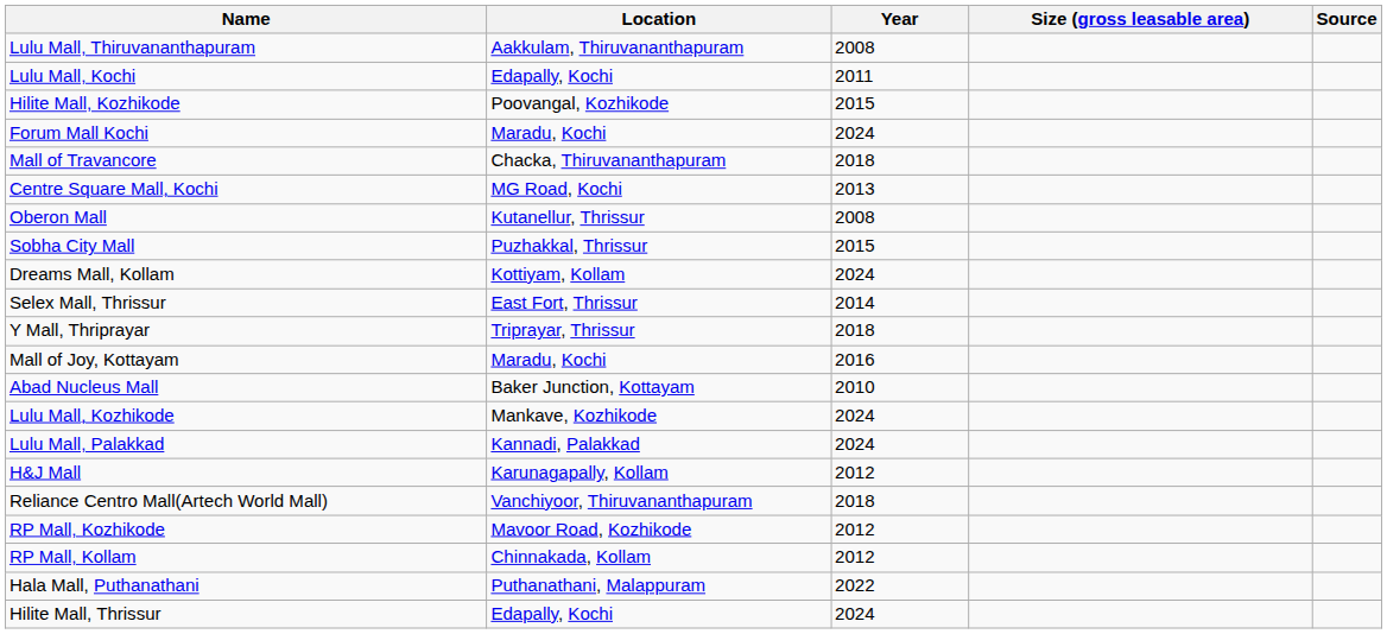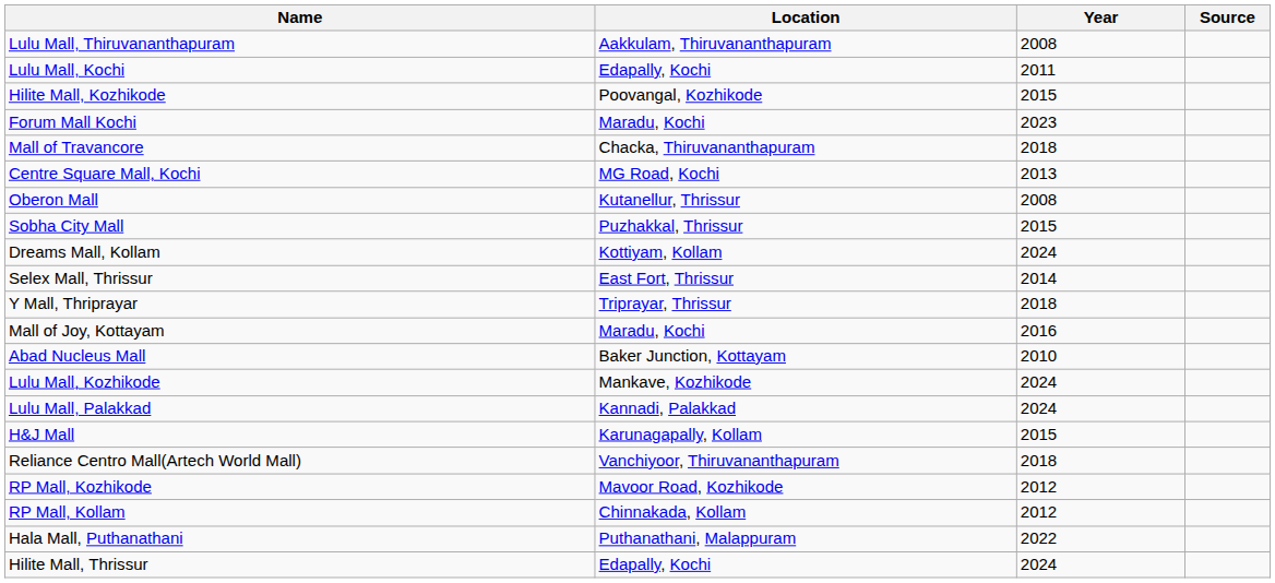 <table class="wikitable sortable">
 <tr>
 <th style="width:35%;">Name</th>
 <th style="width:25%;">Location</th>
 <th style="width:10%;">Year</th>
-<th style="width:25%;">Size (<a href='#'>gross leasable area</a>)</th>
 <th style="width:5%;">Source</th>
 </tr>
 <tr>
 <td><a href='#'>Lulu Mall, Thiruvananthapuram</a></td>
 <td><a href='#'>Aakkulam</a>, <a href='#'>Thiruvananthapuram</a></td>
 <td>2008</td>
 <td></td>
-<td></td>
 </tr>
 <tr>
 <td><a href='#'>Lulu Mall, Kochi</a></td>
 <td><a href='#'>Edapally</a>, <a href='#'>Kochi</a></td>
 <td>2011</td>
-<td></td>
 <td></td>
 </tr>
 <tr>
 <td><a href='#'>Hilite Mall, Kozhikode</a></td>
 <td>Poovangal, <a href='#'>Kozhikode</a></td>
 <td>2015</td>
 <td></td>
-<td></td>
 </tr>
 <tr>
 <td><a href='#'>Forum Mall Kochi</a></td>
 <td><a href='#'>Maradu</a>, <a href='#'>Kochi</a></td>
-<td>2024</td>
-<td></td>
+<td>2023</td>
 <td></td>
 </tr>
 <tr>
 <td><a href='#'>Mall of Travancore</a></td>
 <td>Chacka, <a href='#'>Thiruvananthapuram</a></td>
 <td>2018</td>
 <td></td>
-<td></td>
 </tr>
 <tr>
 <td><a href='#'>Centre Square Mall, Kochi</a></td>
 <td><a href='#'>MG Road</a>, <a href='#'>Kochi</a></td>
 <td>2013</td>
-<td></td>
 <td></td>
 </tr>
 <tr>
 <td><a href='#'>Oberon Mall</a></td>
 <td><a href='#'>Kutanellur</a>, <a href='#'>Thrissur</a></td>
 <td>2008</td>
 <td></td>
-<td></td>
 </tr>
 <tr>
 <td><a href='#'>Sobha City Mall</a></td>
 <td><a href='#'>Puzhakkal</a>, <a href='#'>Thrissur</a></td>
 <td>2015</td>
-<td></td>
 <td></td>
 </tr>
 <tr>
 <td>Dreams Mall, Kollam</td>
 <td><a href='#'>Kottiyam</a>, <a href='#'>Kollam</a></td>
 <td>2024</td>
 <td></td>
-<td></td>
 </tr>
 <tr>
 <td>Selex Mall, Thrissur</td>
 <td><a href='#'>East Fort</a>, <a href='#'>Thrissur</a></td>
 <td>2014</td>
-<td></td>
 <td></td>
 </tr>
 <tr>
 <td>Y Mall, Thriprayar</td>
 <td><a href='#'>Triprayar</a>, <a href='#'>Thrissur</a></td>
 <td>2018</td>
 <td></td>
-<td></td>
 </tr>
 <tr>
 <td>Mall of Joy, Kottayam</td>
 <td><a href='#'>Maradu</a>, <a href='#'>Kochi</a></td>
 <td>2016</td>
-<td></td>
 <td></td>
 </tr>
 <tr>
 <td><a href='#'>Abad Nucleus Mall</a></td>
 <td>Baker Junction, <a href='#'>Kottayam</a></td>
 <td>2010</td>
 <td></td>
-<td></td>
 </tr>
 <tr>
 <td><a href='#'>Lulu Mall, Kozhikode</a></td>
 <td>Mankave, <a href='#'>Kozhikode</a></td>
 <td>2024</td>
-<td></td>
 <td></td>
 </tr>
 <tr>
 <td><a href='#'>Lulu Mall, Palakkad</a></td>
 <td><a href='#'>Kannadi</a>, <a href='#'>Palakkad</a></td>
 <td>2024</td>
 <td></td>
-<td></td>
 </tr>
 <tr>
 <td><a href='#'>H&J Mall</a></td>
 <td><a href='#'>Karunagapally</a>, <a href='#'>Kollam</a></td>
-<td>2012</td>
-<td></td>
+<td>2015</td>
 <td></td>
 </tr>
 <tr>
 <td>Reliance Centro Mall(Artech World Mall)</td>
 <td><a href='#'>Vanchiyoor</a>, <a href='#'>Thiruvananthapuram</a></td>
 <td>2018</td>
 <td></td>
-<td></td>
 </tr>
 <tr>
 <td><a href='#'>RP Mall, Kozhikode</a></td>
 <td><a href='#'>Mavoor Road</a>, <a href='#'>Kozhikode</a></td>
 <td>2012</td>
-<td></td>
 <td></td>
 </tr>
 <tr>
 <td><a href='#'>RP Mall, Kollam</a></td>
 <td><a href='#'>Chinnakada</a>, <a href='#'>Kollam</a></td>
 <td>2012</td>
 <td></td>
-<td></td>
 </tr>
 <tr>
 <td>Hala Mall, <a href='#'>Puthanathani</a></td>
 <td><a href='#'>Puthanathani</a>, <a href='#'>Malappuram</a></td>
 <td>2022</td>
-<td></td>
 <td></td>
 </tr>
 <tr>
 <td>Hilite Mall, Thrissur</td>
 <td><a href='#'>Edapally</a>, <a href='#'>Kochi</a></td>
 <td>2024</td>
 <td></td>
-<td></td>
 </tr>
 </table>
